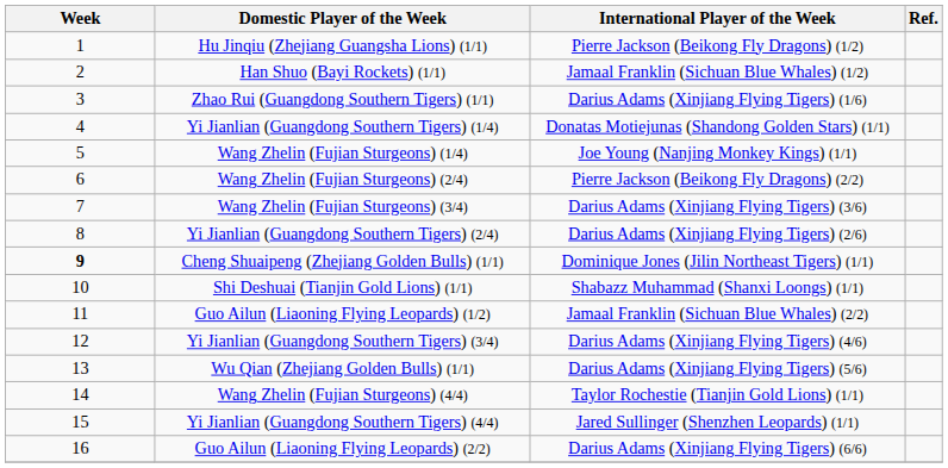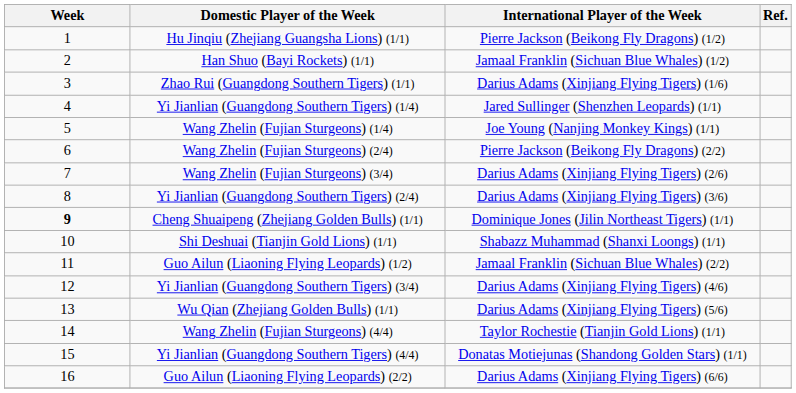 <table class="wikitable sortable" style="text-align:left">
 <tr>
 <th width=16%>Week</th>
 <th width=40%>Domestic Player of the Week</th>
 <th width=40%>International Player of the Week</th>
 <th class=unsortable>Ref.</th>
 </tr>
 <tr>
 <td align=center>1</td>
 <td align=center> <a href='#'>Hu Jinqiu</a> (<a href='#'>Zhejiang Guangsha Lions</a>) <small>(1/1)</small></td>
 <td align=center> <a href='#'>Pierre Jackson</a> (<a href='#'>Beikong Fly Dragons</a>) <small>(1/2)</small></td>
 <td align=center></td>
 </tr>
 <tr>
 <td align=center>2</td>
 <td align=center> <a href='#'>Han Shuo</a> (<a href='#'>Bayi Rockets</a>) <small>(1/1)</small></td>
 <td align=center> <a href='#'>Jamaal Franklin</a> (<a href='#'>Sichuan Blue Whales</a>) <small>(1/2)</small></td>
 <td align=center></td>
 </tr>
 <tr>
 <td align=center>3</td>
 <td align=center> <a href='#'>Zhao Rui</a> (<a href='#'>Guangdong Southern Tigers</a>) <small>(1/1)</small></td>
 <td align=center> <a href='#'>Darius Adams</a> (<a href='#'>Xinjiang Flying Tigers</a>) <small>(1/6)</small></td>
 <td align=center></td>
 </tr>
 <tr>
 <td align=center>4</td>
 <td align=center> <a href='#'>Yi Jianlian</a> (<a href='#'>Guangdong Southern Tigers</a>) <small>(1/4)</small></td>
-<td align=center> <a href='#'>Donatas Motiejunas</a> (<a href='#'>Shandong Golden Stars</a>) <small>(1/1)</small></td>
+<td align=center> <a href='#'>Jared Sullinger</a> (<a href='#'>Shenzhen Leopards</a>) <small>(1/1)</small></td>
 <td align=center></td>
 </tr>
 <tr>
 <td align=center>5</td>
 <td align=center> <a href='#'>Wang Zhelin</a> (<a href='#'>Fujian Sturgeons</a>) <small>(1/4)</small></td>
 <td align=center> <a href='#'>Joe Young</a> (<a href='#'>Nanjing Monkey Kings</a>) <small>(1/1)</small></td>
 <td align=center></td>
 </tr>
 <tr>
 <td align=center>6</td>
 <td align=center> <a href='#'>Wang Zhelin</a> (<a href='#'>Fujian Sturgeons</a>) <small>(2/4)</small></td>
 <td align=center> <a href='#'>Pierre Jackson</a> (<a href='#'>Beikong Fly Dragons</a>) <small>(2/2)</small></td>
 <td align=center></td>
 </tr>
 <tr>
 <td align=center>7</td>
 <td align=center> <a href='#'>Wang Zhelin</a> (<a href='#'>Fujian Sturgeons</a>) <small>(3/4)</small></td>
-<td align=center> <a href='#'>Darius Adams</a> (<a href='#'>Xinjiang Flying Tigers</a>) <small>(3/6)</small></td>
+<td align=center> <a href='#'>Darius Adams</a> (<a href='#'>Xinjiang Flying Tigers</a>) <small>(2/6)</small></td>
 <td align=center></td>
 </tr>
 <tr>
 <td align=center>8</td>
 <td align=center> <a href='#'>Yi Jianlian</a> (<a href='#'>Guangdong Southern Tigers</a>) <small>(2/4)</small></td>
-<td align=center> <a href='#'>Darius Adams</a> (<a href='#'>Xinjiang Flying Tigers</a>) <small>(2/6)</small></td>
+<td align=center> <a href='#'>Darius Adams</a> (<a href='#'>Xinjiang Flying Tigers</a>) <small>(3/6)</small></td>
 <td align=center></td>
 </tr>
 <tr>
 <td align=center><strong>9</strong></td>
 <td align=center> <a href='#'>Cheng Shuaipeng</a> (<a href='#'>Zhejiang Golden Bulls</a>) <small>(1/1)</small></td>
 <td align=center> <a href='#'>Dominique Jones</a> (<a href='#'>Jilin Northeast Tigers</a>) <small>(1/1)</small></td>
 <td align=center></td>
 </tr>
 <tr>
 <td align=center>10</td>
 <td align=center> <a href='#'>Shi Deshuai</a> (<a href='#'>Tianjin Gold Lions</a>) <small>(1/1)</small></td>
 <td align=center> <a href='#'>Shabazz Muhammad</a> (<a href='#'>Shanxi Loongs</a>) <small>(1/1)</small></td>
 <td align=center></td>
 </tr>
 <tr>
 <td align=center>11</td>
 <td align=center> <a href='#'>Guo Ailun</a> (<a href='#'>Liaoning Flying Leopards</a>) <small>(1/2)</small></td>
 <td align=center> <a href='#'>Jamaal Franklin</a> (<a href='#'>Sichuan Blue Whales</a>) <small>(2/2)</small></td>
 <td align=center></td>
 </tr>
 <tr>
 <td align=center>12</td>
 <td align=center> <a href='#'>Yi Jianlian</a> (<a href='#'>Guangdong Southern Tigers</a>) <small>(3/4)</small></td>
 <td align=center> <a href='#'>Darius Adams</a> (<a href='#'>Xinjiang Flying Tigers</a>) <small>(4/6)</small></td>
 <td align=center></td>
 </tr>
 <tr>
 <td align=center>13</td>
 <td align=center> <a href='#'>Wu Qian</a> (<a href='#'>Zhejiang Golden Bulls</a>) <small>(1/1)</small></td>
 <td align=center> <a href='#'>Darius Adams</a> (<a href='#'>Xinjiang Flying Tigers</a>) <small>(5/6)</small></td>
 <td align=center></td>
 </tr>
 <tr>
 <td align=center>14</td>
 <td align=center> <a href='#'>Wang Zhelin</a> (<a href='#'>Fujian Sturgeons</a>) <small>(4/4)</small></td>
 <td align=center> <a href='#'>Taylor Rochestie</a> (<a href='#'>Tianjin Gold Lions</a>) <small>(1/1)</small></td>
 <td align=center></td>
 </tr>
 <tr>
 <td align=center>15</td>
 <td align=center> <a href='#'>Yi Jianlian</a> (<a href='#'>Guangdong Southern Tigers</a>) <small>(4/4)</small></td>
-<td align=center> <a href='#'>Jared Sullinger</a> (<a href='#'>Shenzhen Leopards</a>) <small>(1/1)</small></td>
+<td align=center> <a href='#'>Donatas Motiejunas</a> (<a href='#'>Shandong Golden Stars</a>) <small>(1/1)</small></td>
 <td align=center></td>
 </tr>
 <tr>
 <td align=center>16</td>
 <td align=center> <a href='#'>Guo Ailun</a> (<a href='#'>Liaoning Flying Leopards</a>) <small>(2/2)</small></td>
 <td align=center> <a href='#'>Darius Adams</a> (<a href='#'>Xinjiang Flying Tigers</a>) <small>(6/6)</small></td>
 <td align=center></td>
 </tr>
 <tr>
 </tr>
 </table>
